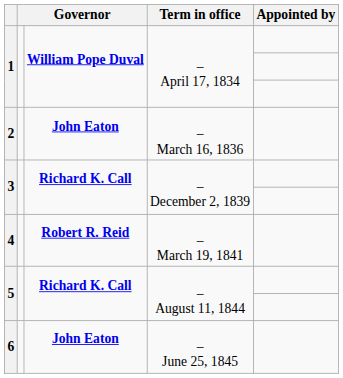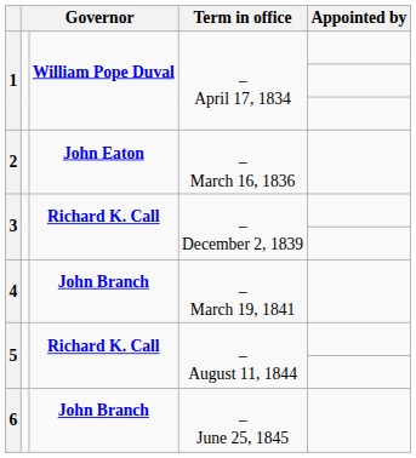 <table class="wikitable sortable" style="text-align:center;">
 <tr>
 <th scope="col" data-sort-type="number"></th>
 <th scope="colgroup" colspan="2">Governor</th>
 <th scope="col">Term in office</th>
 <th scope="col">Appointed by</th>
 </tr>
 <tr style="height:2em;">
 <th rowspan="3" scope="rowgroup">1</th>
 <td rowspan="3" data-sort-value="Duval, William"></td>
 <td rowspan="3"><strong><a href='#'>William Pope Duval</a></strong><br><br></td>
 <td rowspan="3"><br>–<br>April 17, 1834<br></td>
 <td></td>
 </tr>
 <tr style="height:2em;">
 <td></td>
 </tr>
 <tr style="height:2em;">
 <td></td>
 </tr>
 <tr style="height:2em;">
 <th scope="row">2</th>
 <td data-sort-value="Eaton, John"></td>
 <td><strong><a href='#'>John Eaton</a></strong><br><br></td>
 <td><br>–<br>March 16, 1836<br></td>
 <td></td>
 </tr>
 <tr style="height:2em;">
 <th rowspan="2" scope="rowgroup">3</th>
 <td rowspan="2" data-sort-value="Call, Richard"></td>
 <td rowspan="2"><strong><a href='#'>Richard K. Call</a></strong><br><br></td>
 <td rowspan="2"><br>–<br>December 2, 1839<br></td>
 <td></td>
 </tr>
 <tr style="height:2em;">
 <td></td>
 </tr>
 <tr style="height:2em;">
 <th scope="row">4</th>
 <td data-sort-value="Reid, Robert"></td>
-<td><strong><a href='#'>Robert R. Reid</a></strong><br><br></td>
+<td><strong><a href='#'>John Branch</a></strong><br><br></td>
 <td><br>–<br>March 19, 1841<br></td>
 <td></td>
 </tr>
 <tr style="height:2em;">
 <th rowspan="2" scope="rowgroup">5</th>
 <td rowspan="2" data-sort-value="Call, Richard"></td>
 <td rowspan="2"><strong><a href='#'>Richard K. Call</a></strong><br><br></td>
 <td rowspan="2"><br>–<br>August 11, 1844<br></td>
 <td></td>
 </tr>
 <tr style="height:2em;">
 <td></td>
 </tr>
 <tr style="height:2em;">
 <th scope="row">6</th>
 <td data-sort-value="Branch, John"></td>
-<td><strong><a href='#'>John Eaton</a></strong><br><br></td>
+<td><strong><a href='#'>John Branch</a></strong><br><br></td>
 <td><br>–<br>June 25, 1845<br></td>
 <td></td>
 </tr>
 </table>
